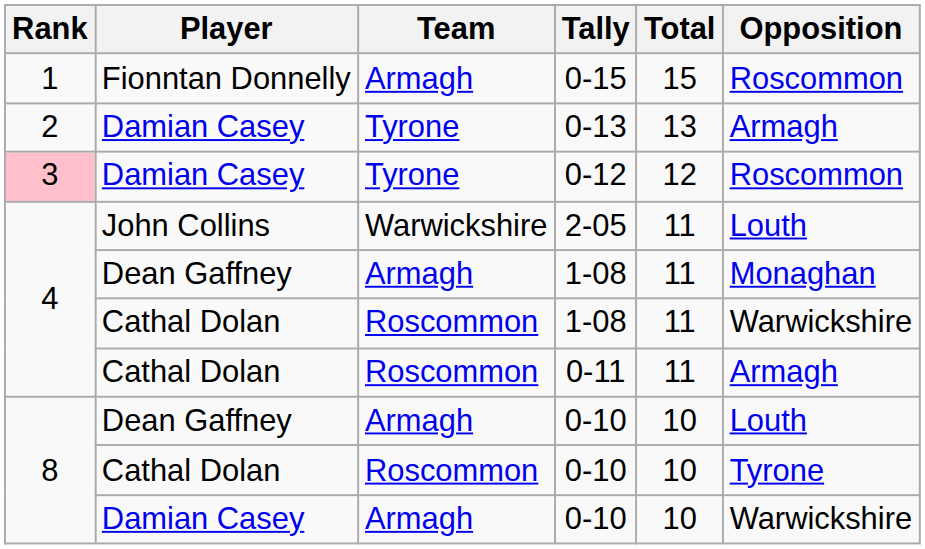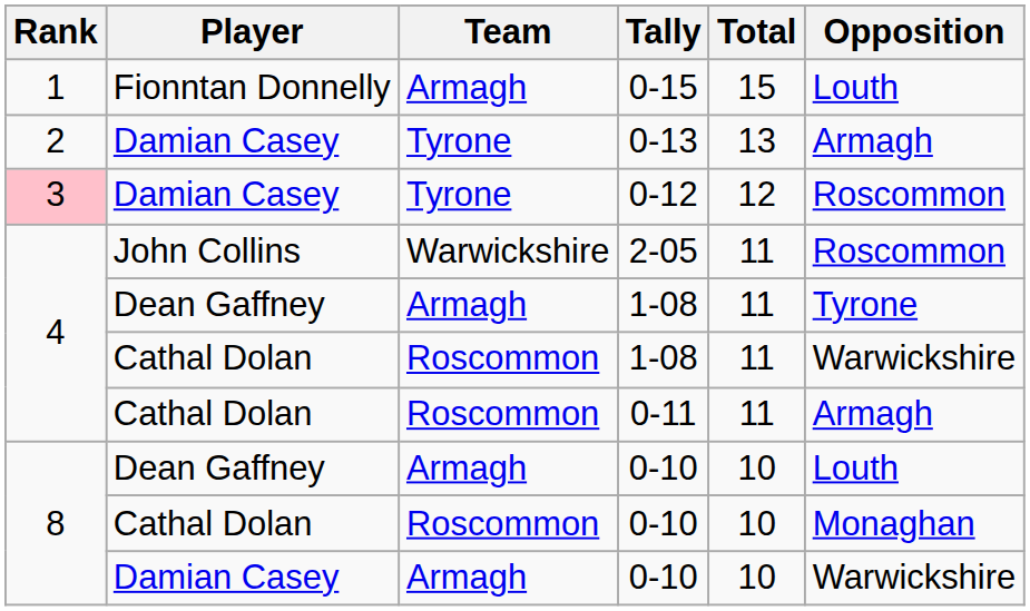 <table class="wikitable">
 <tr>
 <th>Rank</th>
 <th>Player</th>
 <th>Team</th>
 <th>Tally</th>
 <th>Total</th>
 <th>Opposition</th>
 </tr>
 <tr>
 <td rowspan=1 align=center>1</td>
 <td>Fionntan Donnelly</td>
 <td><a href='#'>Armagh</a></td>
 <td align=center>0-15</td>
 <td align=center>15</td>
-<td><a href='#'>Roscommon</a></td>
+<td><a href='#'>Louth</a></td>
 </tr>
 <tr>
 <td rowspan=1 align=center>2</td>
 <td><a href='#'>Damian Casey</a></td>
 <td><a href='#'>Tyrone</a></td>
 <td align=center>0-13</td>
 <td align=center>13</td>
 <td><a href='#'>Armagh</a></td>
 </tr>
 <tr>
 <td rowspan=1 align=center style="background: pink;">3</td>
 <td><a href='#'>Damian Casey</a></td>
 <td><a href='#'>Tyrone</a></td>
 <td align=center>0-12</td>
 <td align=center>12</td>
 <td><a href='#'>Roscommon</a></td>
 </tr>
 <tr>
 <td rowspan=4 align=center>4</td>
 <td>John Collins</td>
 <td>Warwickshire</td>
 <td align=center>2-05</td>
 <td align=center>11</td>
-<td><a href='#'>Louth</a></td>
+<td><a href='#'>Roscommon</a></td>
 </tr>
 <tr>
 <td>Dean Gaffney</td>
 <td><a href='#'>Armagh</a></td>
 <td align=center>1-08</td>
 <td align=center>11</td>
-<td><a href='#'>Monaghan</a></td>
+<td><a href='#'>Tyrone</a></td>
 </tr>
 <tr>
 <td>Cathal Dolan</td>
 <td><a href='#'>Roscommon</a></td>
 <td align=center>1-08</td>
 <td align=center>11</td>
 <td>Warwickshire</td>
 </tr>
 <tr>
 <td>Cathal Dolan</td>
 <td><a href='#'>Roscommon</a></td>
 <td align=center>0-11</td>
 <td align=center>11</td>
 <td><a href='#'>Armagh</a></td>
 </tr>
 <tr>
 <td rowspan=3 align=center>8</td>
 <td>Dean Gaffney</td>
 <td><a href='#'>Armagh</a></td>
 <td align=center>0-10</td>
 <td align=center>10</td>
 <td><a href='#'>Louth</a></td>
 </tr>
 <tr>
 <td>Cathal Dolan</td>
 <td><a href='#'>Roscommon</a></td>
 <td align=center>0-10</td>
 <td align=center>10</td>
-<td><a href='#'>Tyrone</a></td>
+<td><a href='#'>Monaghan</a></td>
 </tr>
 <tr>
 <td><a href='#'>Damian Casey</a></td>
 <td><a href='#'>Armagh</a></td>
 <td align=center>0-10</td>
 <td align=center>10</td>
 <td>Warwickshire</td>
 </tr>
 </table>
